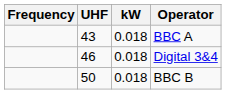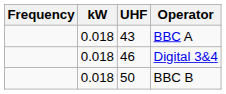 <table class="wikitable sortable">
 <tr>
 <th>Frequency</th>
+<th>kW</th>
 <th>UHF</th>
-<th>kW</th>
 <th>Operator</th>
 </tr>
 <tr>
 <td></td>
+<td>0.018</td>
 <td>43</td>
-<td>0.018</td>
 <td><a href='#'>BBC</a> A</td>
 </tr>
 <tr>
 <td></td>
+<td>0.018</td>
 <td>46</td>
-<td>0.018</td>
 <td><a href='#'>Digital 3&4</a></td>
 </tr>
 <tr>
 <td></td>
+<td>0.018</td>
 <td>50</td>
-<td>0.018</td>
 <td>BBC B</td>
 </tr>
 </table>
